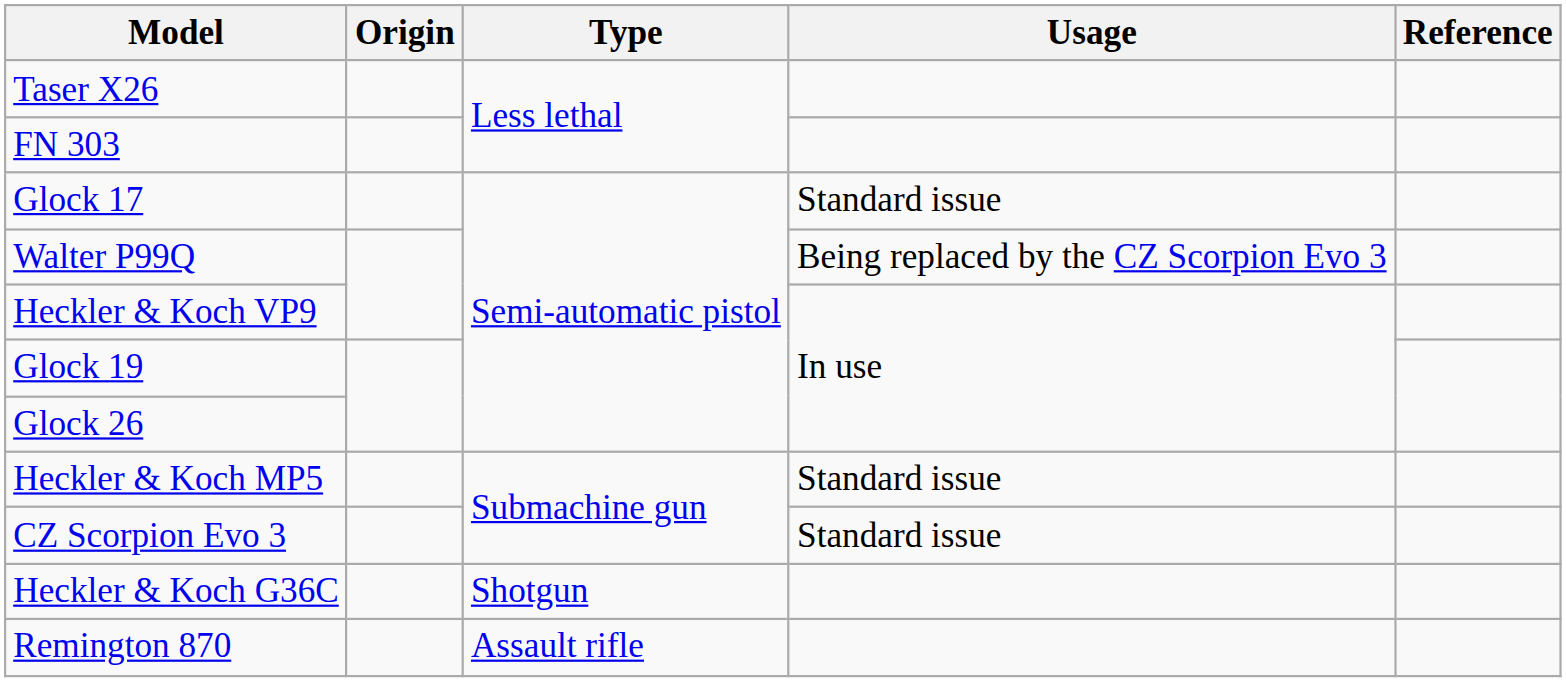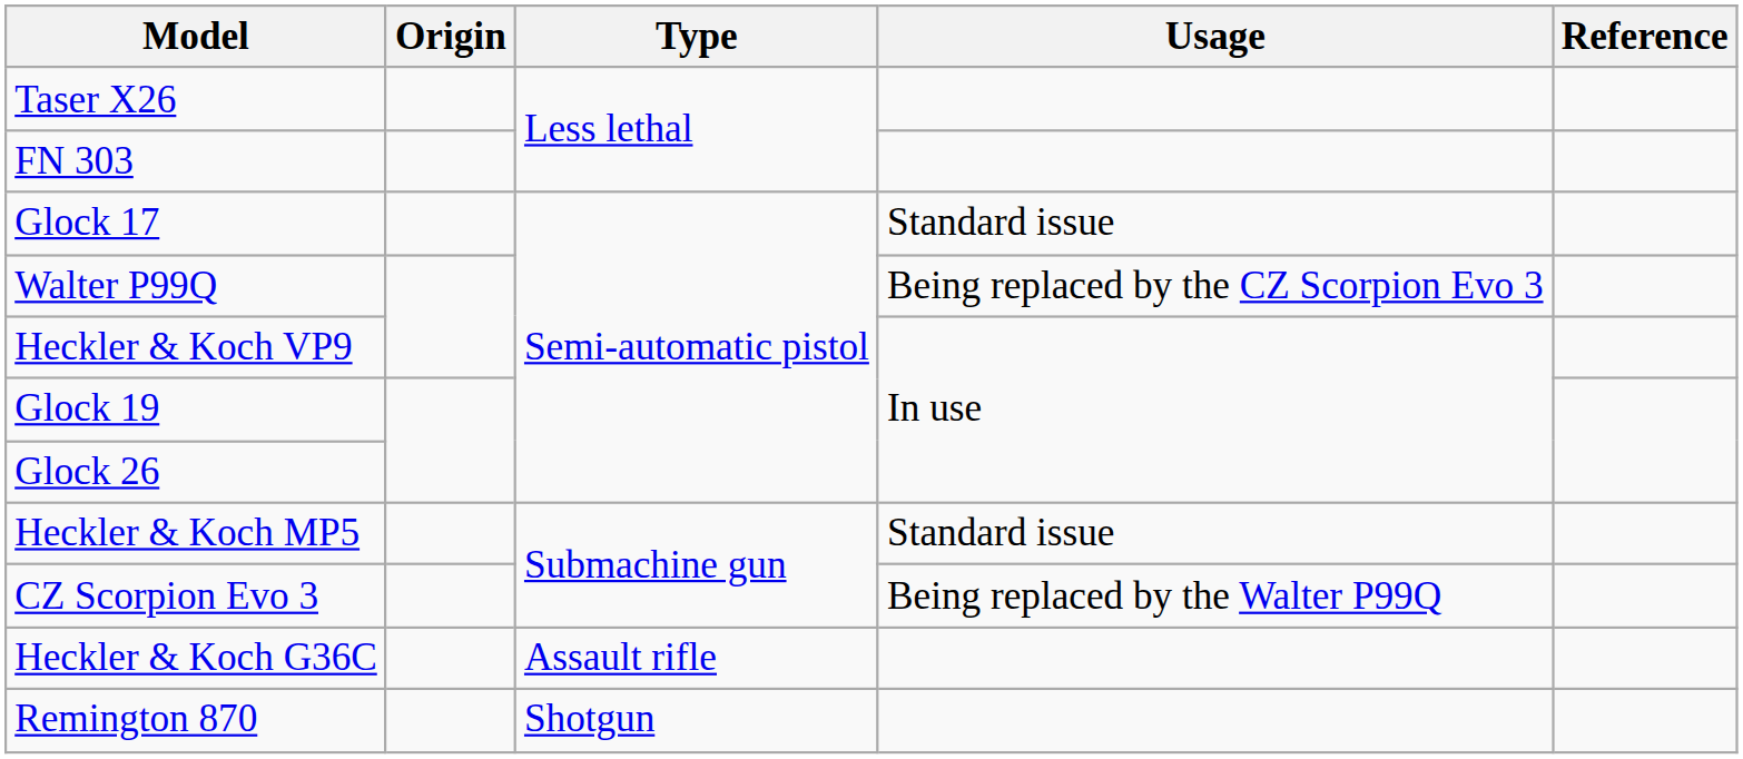 <table class="wikitable">
 <tr>
 <th>Model</th>
 <th>Origin</th>
 <th>Type</th>
 <th>Usage</th>
 <th>Reference</th>
 </tr>
 <tr>
 <td><a href='#'>Taser X26</a></td>
 <td></td>
 <td rowspan="2"><a href='#'>Less lethal</a></td>
 <td></td>
 <td></td>
 </tr>
 <tr>
 <td><a href='#'>FN 303</a></td>
 <td></td>
 <td></td>
 <td></td>
 </tr>
 <tr>
 <td><a href='#'>Glock 17</a></td>
 <td></td>
 <td rowspan="5"><a href='#'>Semi-automatic pistol</a></td>
 <td>Standard issue</td>
 <td></td>
 </tr>
 <tr>
 <td><a href='#'>Walter P99Q</a></td>
 <td rowspan="2"></td>
 <td>Being replaced by the <a href='#'>CZ Scorpion Evo 3</a></td>
 <td></td>
 </tr>
 <tr>
 <td><a href='#'>Heckler & Koch VP9</a></td>
 <td rowspan="3">In use</td>
 <td></td>
 </tr>
 <tr>
 <td><a href='#'>Glock 19</a></td>
 <td rowspan="2"></td>
 <td rowspan="2"></td>
 </tr>
 <tr>
 <td><a href='#'>Glock 26</a></td>
 </tr>
 <tr>
 <td><a href='#'>Heckler & Koch MP5</a></td>
 <td></td>
 <td rowspan="2"><a href='#'>Submachine gun</a></td>
 <td>Standard issue</td>
 <td></td>
 </tr>
 <tr>
 <td><a href='#'>CZ Scorpion Evo 3</a></td>
 <td></td>
-<td>Standard issue</td>
+<td>Being replaced by the <a href='#'>Walter P99Q</a></td>
 <td></td>
 </tr>
 <tr>
 <td><a href='#'>Heckler & Koch G36C</a></td>
 <td></td>
-<td><a href='#'>Shotgun</a></td>
+<td><a href='#'>Assault rifle</a></td>
 <td></td>
 <td></td>
 </tr>
 <tr>
 <td><a href='#'>Remington 870</a></td>
 <td></td>
-<td><a href='#'>Assault rifle</a></td>
+<td><a href='#'>Shotgun</a></td>
 <td></td>
 <td></td>
 </tr>
 </table>
